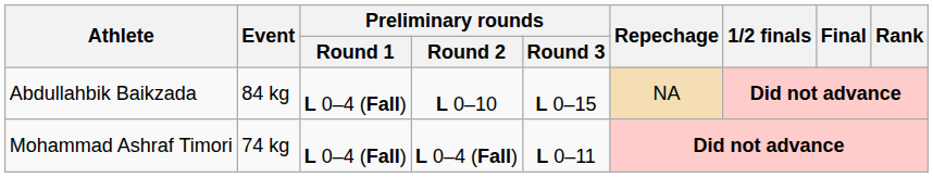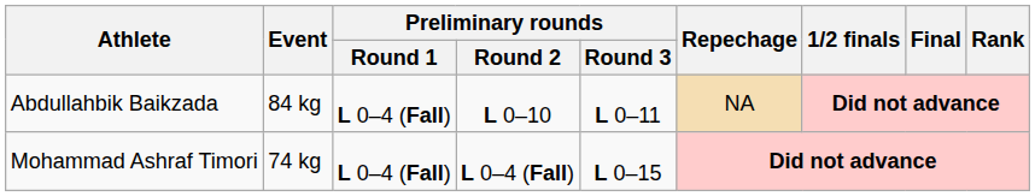 <table class=wikitable style="font-size:90%">
 <tr>
 <th rowspan="2">Athlete</th>
 <th rowspan="2">Event</th>
 <th colspan="3">Preliminary rounds</th>
 <th rowspan="2">Repechage</th>
 <th rowspan="2">1/2 finals</th>
 <th rowspan="2">Final</th>
 <th rowspan="2">Rank</th>
 </tr>
 <tr>
 <th>Round 1</th>
 <th>Round 2</th>
 <th>Round 3</th>
 </tr>
 <tr>
 <td>Abdullahbik Baikzada</td>
 <td>84 kg</td>
 <td align="center"><br><strong>L</strong> 0–4 (<strong>Fall</strong>)</td>
 <td align="center"><br><strong>L</strong> 0–10</td>
-<td align="center"><br><strong>L</strong> 0–15</td>
+<td align="center"><br><strong>L</strong> 0–11</td>
 <td align=center bgcolor="wheat">NA</td>
 <td align=center colspan=3 bgcolor="#ffcccc"><strong>Did not advance</strong></td>
 </tr>
 <tr>
 <td>Mohammad Ashraf Timori</td>
 <td>74 kg</td>
 <td align="center"><br><strong>L</strong> 0–4 (<strong>Fall</strong>)</td>
 <td align="center"><br><strong>L</strong> 0–4 (<strong>Fall</strong>)</td>
-<td align="center"><br><strong>L</strong> 0–11</td>
+<td align="center"><br><strong>L</strong> 0–15</td>
 <td align=center colspan=4 bgcolor="#ffcccc"><strong>Did not advance</strong></td>
 </tr>
 </table>
